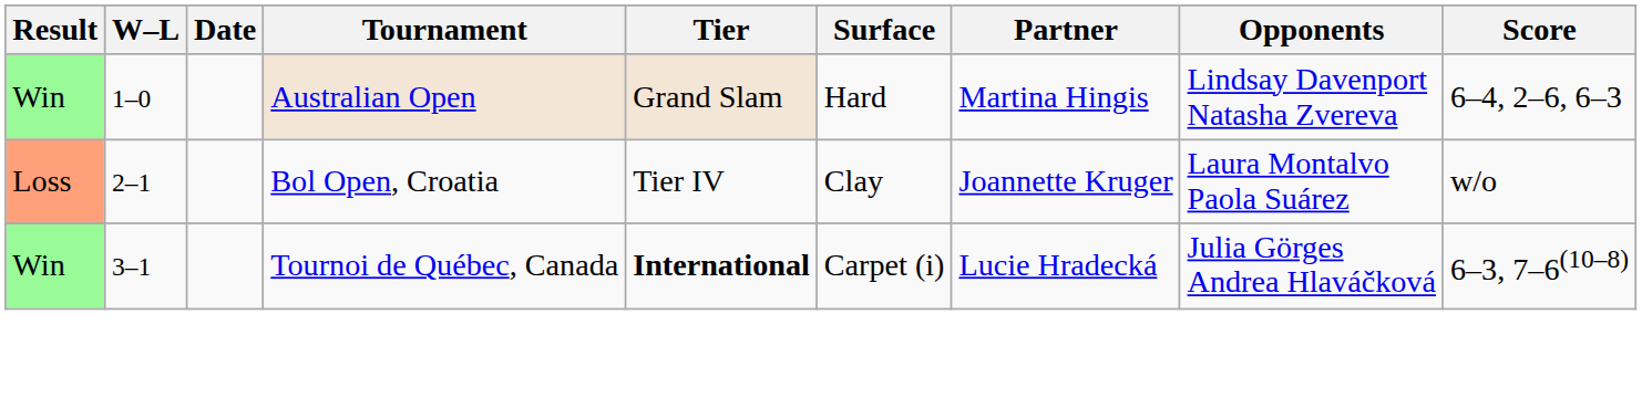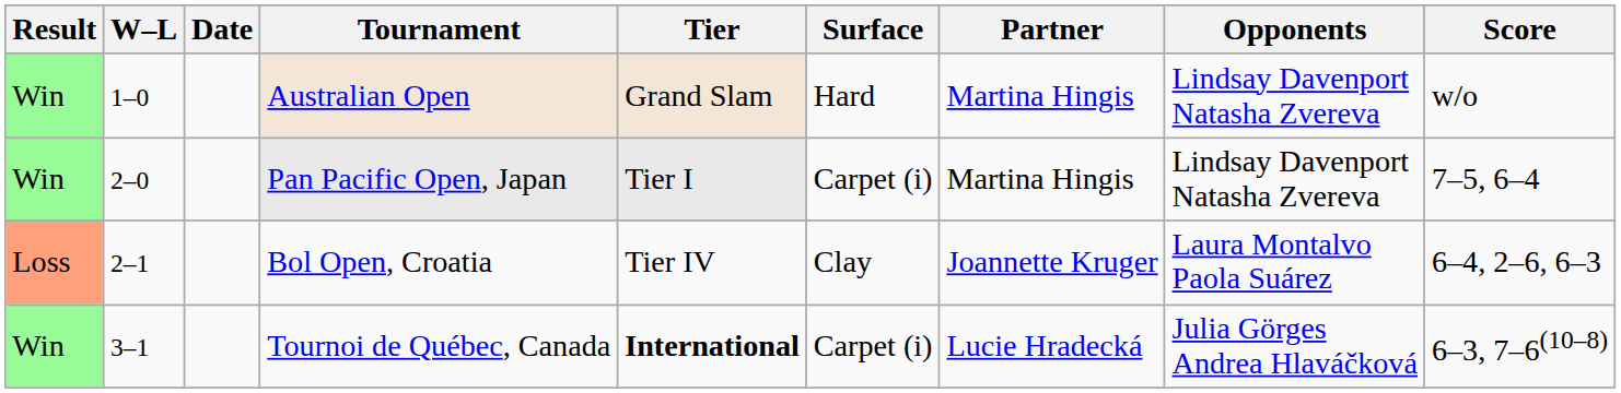 <table class="sortable wikitable">
 <tr>
 <th>Result</th>
 <th class="unsortable">W–L</th>
 <th>Date</th>
 <th>Tournament</th>
 <th>Tier</th>
 <th>Surface</th>
 <th>Partner</th>
 <th>Opponents</th>
 <th class="unsortable">Score</th>
 </tr>
 <tr>
 <td style="background:#98fb98;">Win</td>
 <td><small>1–0</small></td>
 <td><a href='#'></a></td>
 <td style="background:#f3e6d7;"><a href='#'>Australian Open</a></td>
 <td style="background:#f3e6d7;">Grand Slam</td>
 <td>Hard</td>
 <td> <a href='#'>Martina Hingis</a></td>
 <td> <a href='#'>Lindsay Davenport</a> <br>  <a href='#'>Natasha Zvereva</a></td>
-<td>6–4, 2–6, 6–3</td>
+<td>w/o</td>
+</tr>
+<tr>
+<td style="background:#98fb98;">Win</td>
+<td><small>2–0</small></td>
+<td><a href='#'></a></td>
+<td style="background:#e9e9e9;"><a href='#'>Pan Pacific Open</a>, Japan</td>
+<td style="background:#e9e9e9;">Tier I</td>
+<td>Carpet (i)</td>
+<td> Martina Hingis</td>
+<td> Lindsay Davenport <br>  Natasha Zvereva</td>
+<td>7–5, 6–4</td>
 </tr>
 <tr>
 <td style="background:#ffa07a;">Loss</td>
 <td><small>2–1</small></td>
 <td><a href='#'></a></td>
 <td><a href='#'>Bol Open</a>, Croatia</td>
 <td>Tier IV</td>
 <td>Clay</td>
 <td> <a href='#'>Joannette Kruger</a></td>
 <td> <a href='#'>Laura Montalvo</a> <br>  <a href='#'>Paola Suárez</a></td>
-<td>w/o</td>
+<td>6–4, 2–6, 6–3</td>
 </tr>
 <tr>
 <td style="background:#98fb98;">Win</td>
 <td><small>3–1</small></td>
 <td><a href='#'></a></td>
 <td><a href='#'>Tournoi de Québec</a>, Canada</td>
 <td><strong>International</strong></td>
 <td>Carpet (i)</td>
 <td> <a href='#'>Lucie Hradecká</a></td>
 <td> <a href='#'>Julia Görges</a> <br>  <a href='#'>Andrea Hlaváčková</a></td>
 <td>6–3, 7–6<sup>(10–8)</sup></td>
 </tr>
 </table>
